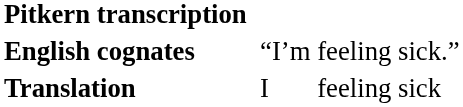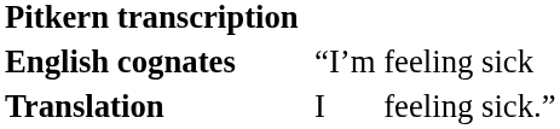 <table>
 <tr>
 <td><strong>Pitkern transcription</strong></td>
 <td></td>
 <td></td>
 <td></td>
 <td></td>
 </tr>
 <tr>
 <td><strong>English cognates</strong></td>
 <td></td>
 <td>“I’m</td>
 <td>feeling</td>
-<td>sick.”</td>
+<td>sick</td>
 </tr>
 <tr>
 <td><strong>Translation</strong></td>
 <td></td>
 <td>I</td>
 <td>feeling</td>
-<td>sick</td>
+<td>sick.”</td>
 </tr>
 </table>
